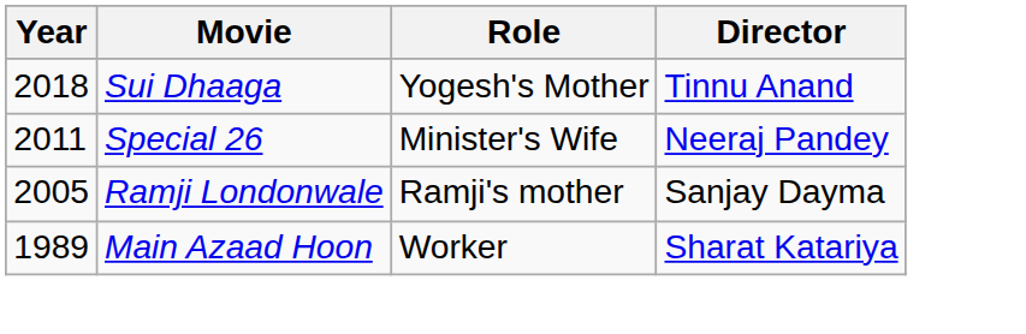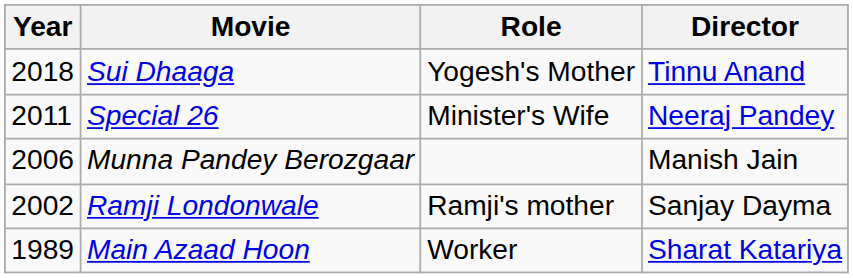 <table class="wikitable sortable">
 <tr>
 <th>Year</th>
 <th>Movie</th>
 <th>Role</th>
 <th>Director</th>
 </tr>
 <tr>
 <td>2018</td>
 <td><em><a href='#'>Sui Dhaaga</a></em></td>
 <td>Yogesh's Mother</td>
 <td><a href='#'>Tinnu Anand</a></td>
 </tr>
 <tr>
 <td>2011</td>
 <td><em><a href='#'>Special 26</a></em></td>
 <td>Minister's Wife</td>
 <td><a href='#'>Neeraj Pandey</a></td>
 </tr>
 <tr>
-<td>2005</td>
+<td>2006</td>
+<td><em>Munna Pandey Berozgaar</em></td>
+<td></td>
+<td>Manish Jain</td>
+</tr>
+<tr>
+<td>2002</td>
 <td><em><a href='#'>Ramji Londonwale</a></em></td>
 <td>Ramji's mother</td>
 <td>Sanjay Dayma</td>
 </tr>
 <tr>
 <td>1989</td>
 <td><em><a href='#'>Main Azaad Hoon</a></em></td>
 <td>Worker</td>
 <td><a href='#'>Sharat Katariya</a></td>
 </tr>
 </table>
